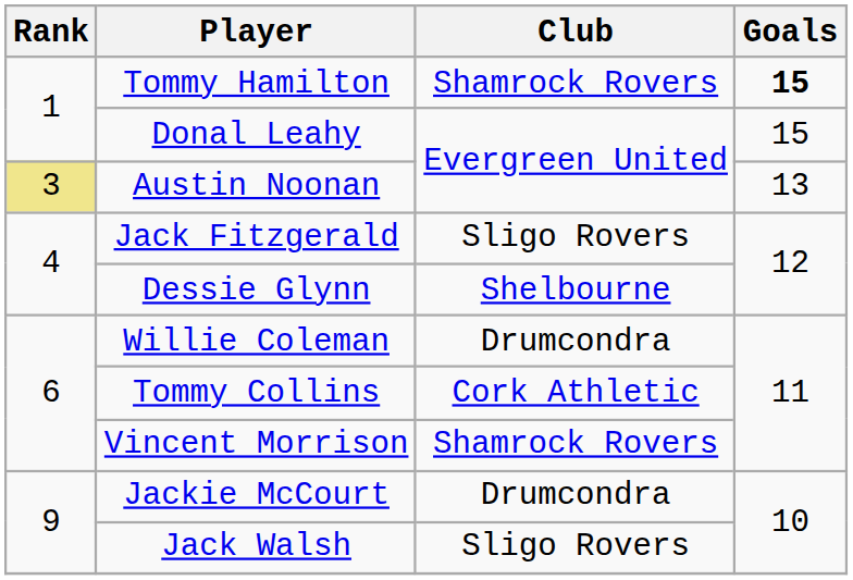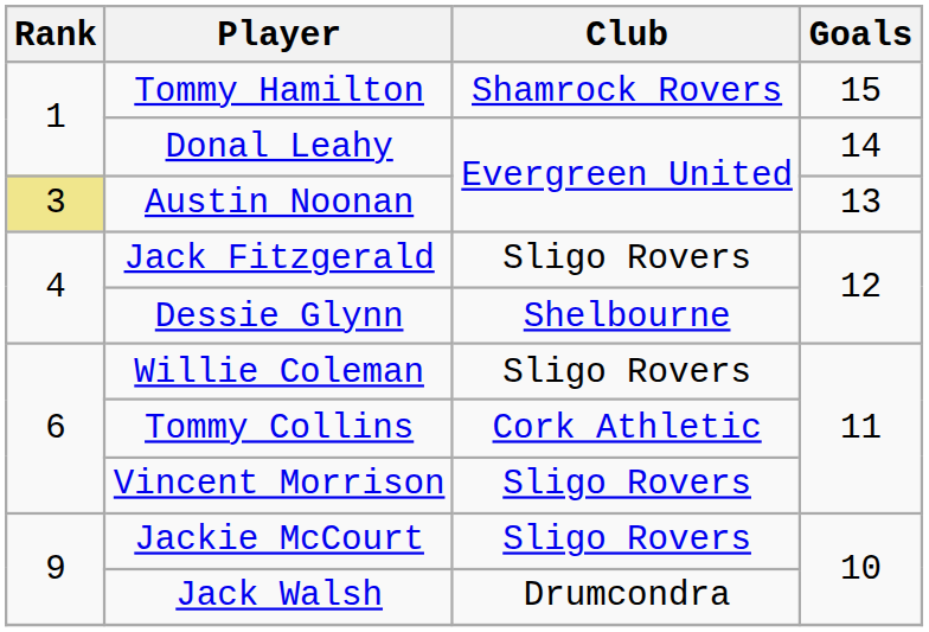 <table class="wikitable" style="text-align:center">
 <tr>
 <th>Rank</th>
 <th>Player</th>
 <th>Club</th>
 <th>Goals</th>
 </tr>
 <tr>
 <td rowspan="2">1</td>
 <td><a href='#'>Tommy Hamilton</a></td>
 <td><a href='#'>Shamrock Rovers</a></td>
-<td><strong>15</strong></td>
+<td>15</td>
 </tr>
 <tr>
 <td><a href='#'>Donal Leahy</a></td>
 <td rowspan="2"><a href='#'>Evergreen United</a></td>
-<td>15</td>
+<td>14</td>
 </tr>
 <tr>
 <td style="background: khaki;">3</td>
 <td><a href='#'>Austin Noonan</a></td>
 <td>13</td>
 </tr>
 <tr>
 <td rowspan="2">4</td>
 <td><a href='#'>Jack Fitzgerald</a></td>
 <td>Sligo Rovers</td>
 <td rowspan="2">12</td>
 </tr>
 <tr>
 <td><a href='#'>Dessie Glynn</a></td>
 <td><a href='#'>Shelbourne</a></td>
 </tr>
 <tr>
 <td rowspan="3">6</td>
 <td><a href='#'>Willie Coleman</a></td>
-<td>Drumcondra</td>
+<td>Sligo Rovers</td>
 <td rowspan="3">11</td>
 </tr>
 <tr>
 <td><a href='#'>Tommy Collins</a></td>
 <td><a href='#'>Cork Athletic</a></td>
 </tr>
 <tr>
 <td><a href='#'>Vincent Morrison</a></td>
-<td><a href='#'>Shamrock Rovers</a></td>
+<td><a href='#'>Sligo Rovers</a></td>
 </tr>
 <tr>
 <td rowspan="2">9</td>
 <td><a href='#'>Jackie McCourt</a></td>
-<td>Drumcondra</td>
+<td><a href='#'>Sligo Rovers</a></td>
 <td rowspan="2">10</td>
 </tr>
 <tr>
 <td><a href='#'>Jack Walsh</a></td>
-<td>Sligo Rovers</td>
+<td>Drumcondra</td>
 </tr>
 <tr>
 </tr>
 </table>
